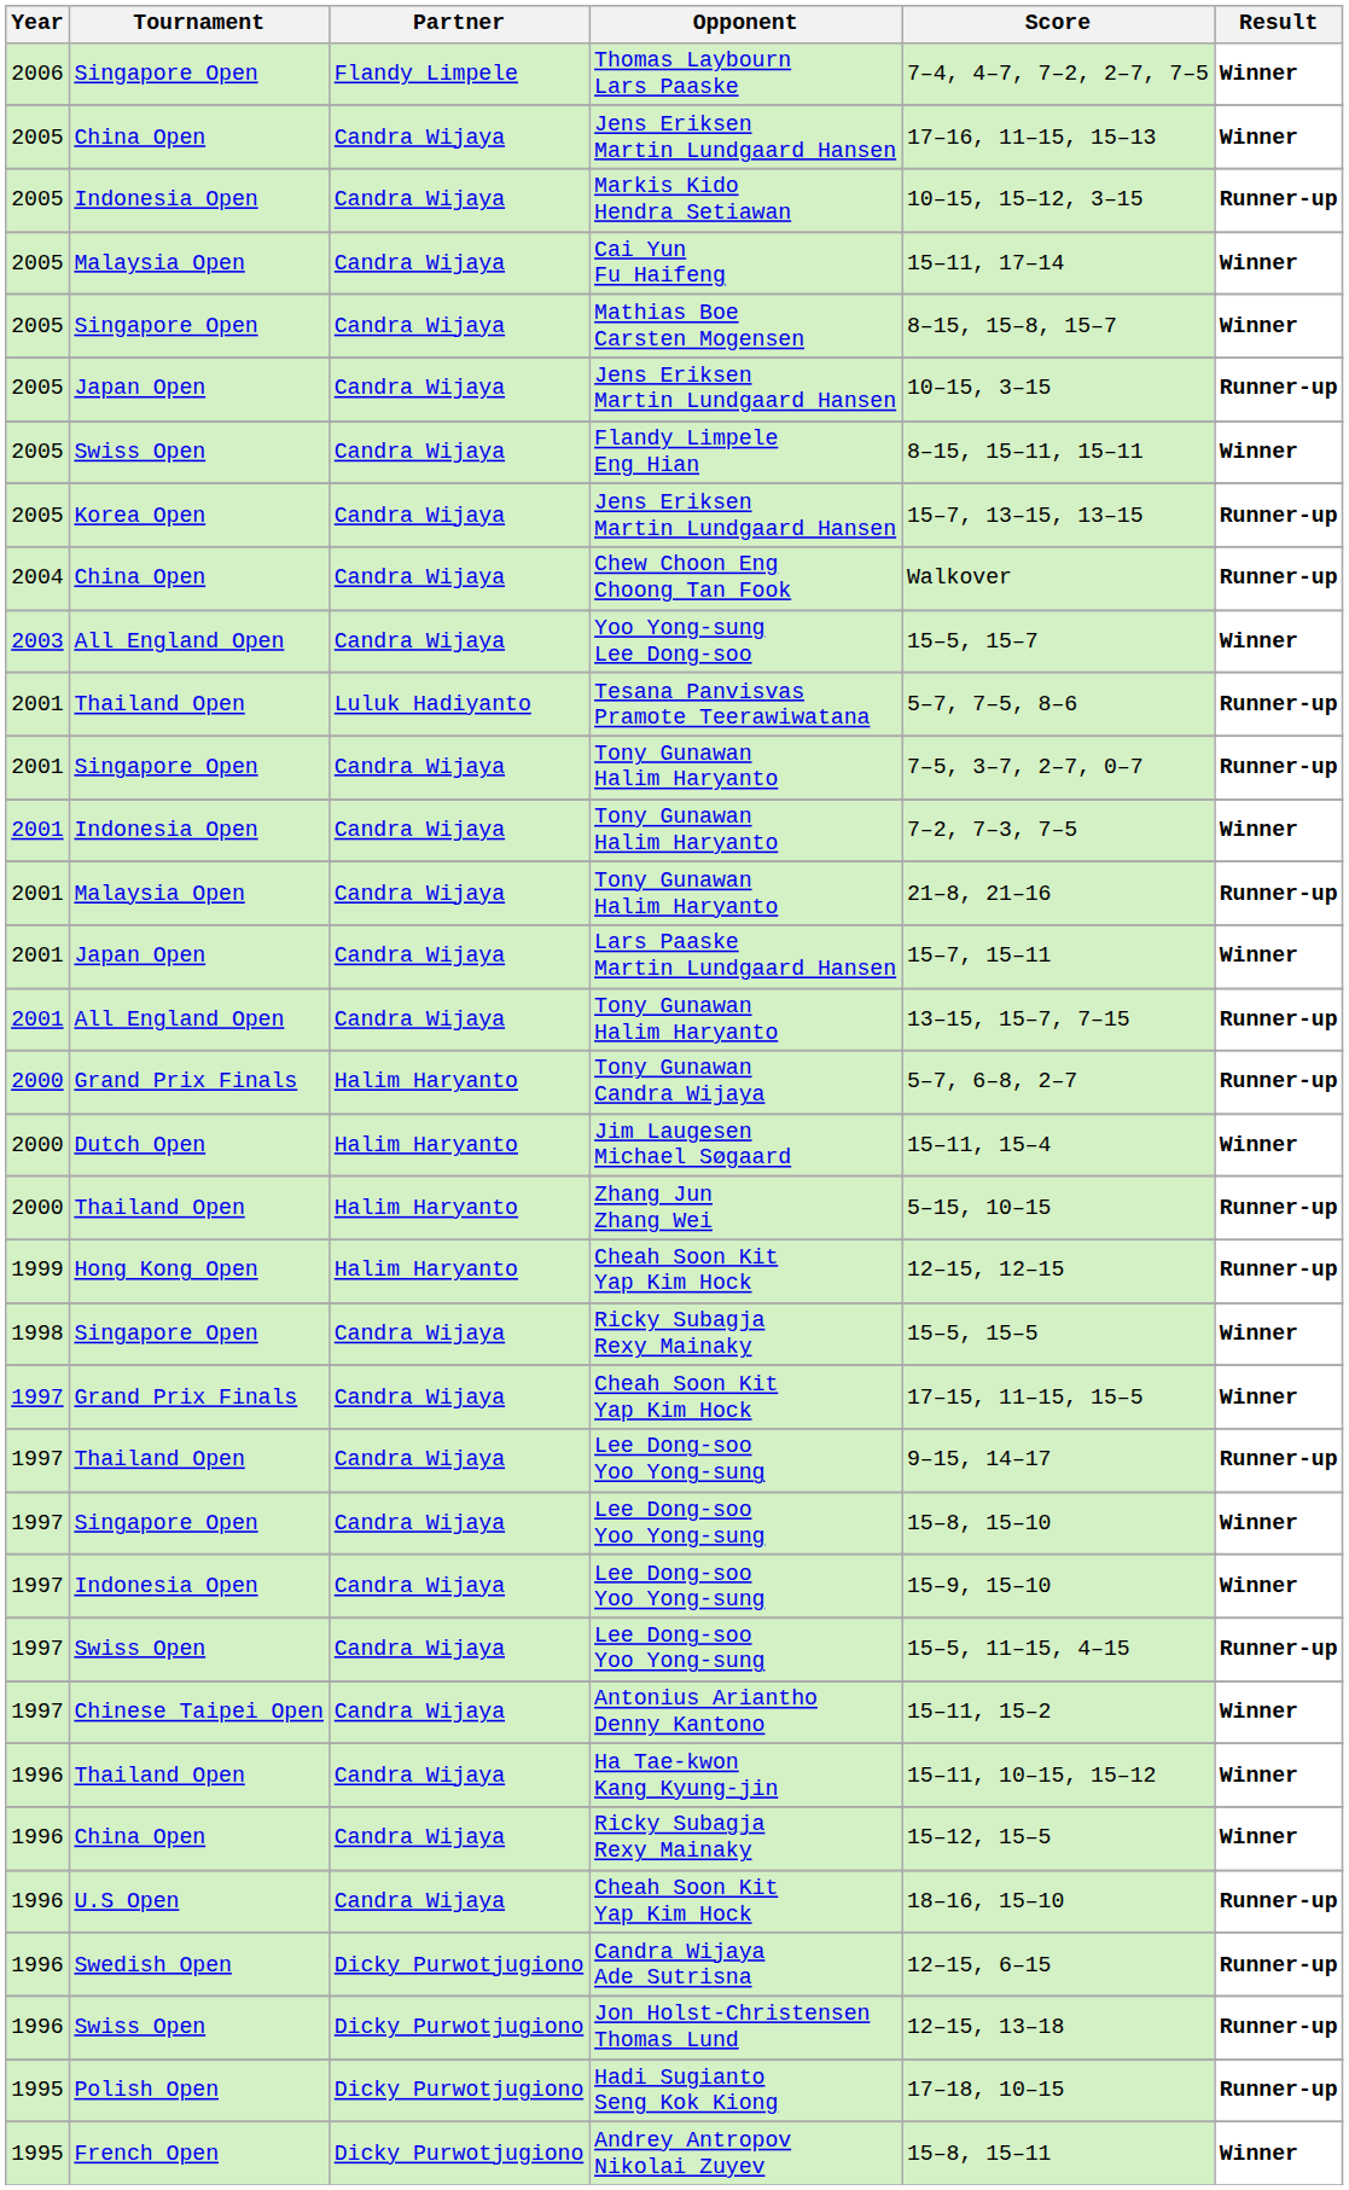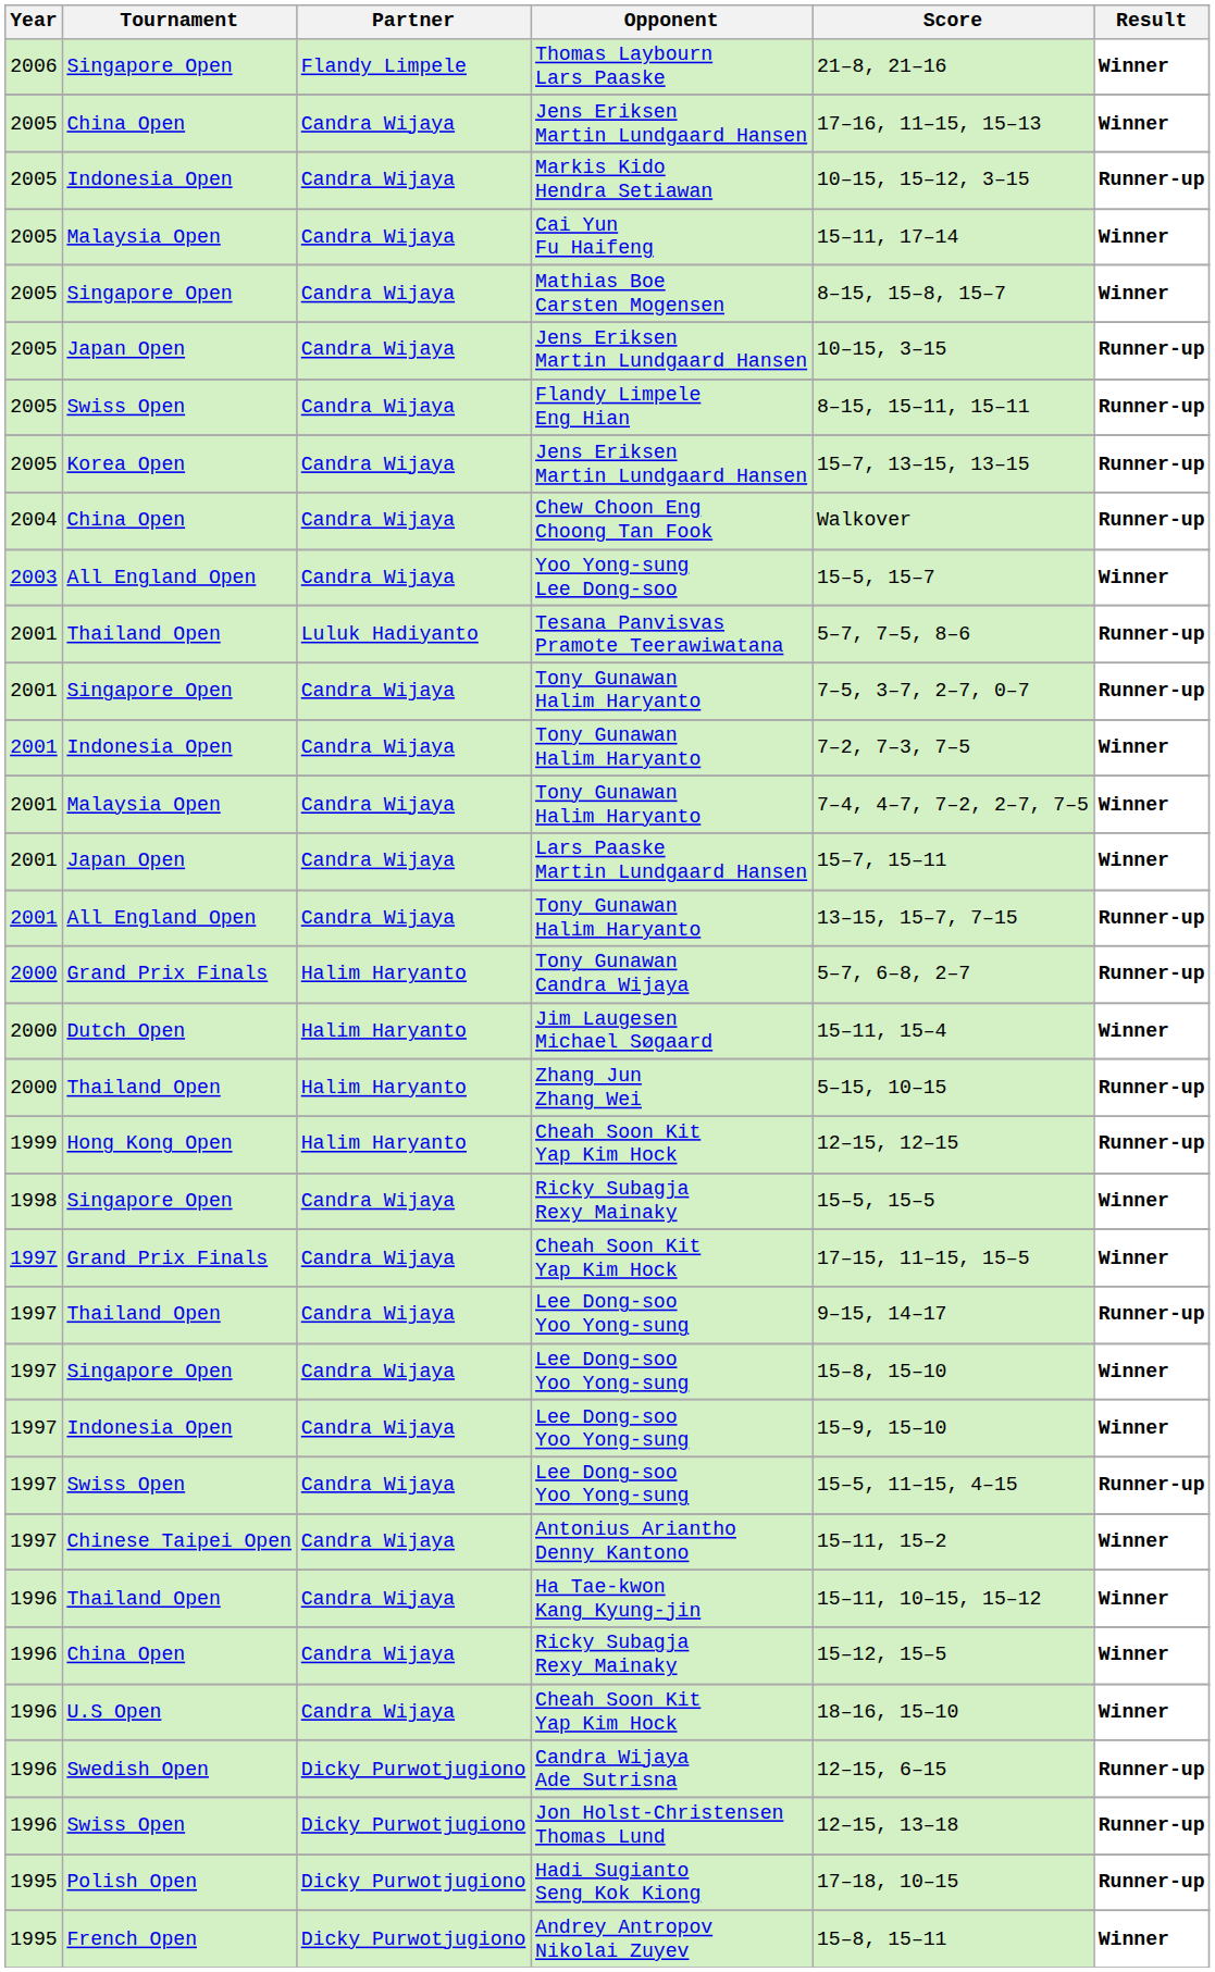 <table class="sortable wikitable" style="font-size: 90%;">
 <tr>
 <th>Year</th>
 <th>Tournament</th>
 <th>Partner</th>
 <th>Opponent</th>
 <th>Score</th>
 <th>Result</th>
 </tr>
 <tr style="background:#D4F1C5">
 <td align="center">2006</td>
 <td align="left"><a href='#'>Singapore Open</a></td>
 <td align="left"> <a href='#'>Flandy Limpele</a></td>
 <td align="left"> <a href='#'>Thomas Laybourn</a> <br>  <a href='#'>Lars Paaske</a></td>
-<td align="left">7–4, 4–7, 7–2, 2–7, 7–5</td>
+<td align="left">21–8, 21–16</td>
 <td style="text-align:left; background:white"> <strong>Winner</strong></td>
 </tr>
 <tr>
 </tr>
 <tr style="background:#D4F1C5">
 <td align="center">2005</td>
 <td align="left"><a href='#'>China Open</a></td>
 <td align="left"> <a href='#'>Candra Wijaya</a></td>
 <td align="left"> <a href='#'>Jens Eriksen</a> <br>  <a href='#'>Martin Lundgaard Hansen</a></td>
 <td align="left">17–16, 11–15, 15–13</td>
 <td style="text-align:left; background:white"> <strong>Winner</strong></td>
 </tr>
 <tr>
 </tr>
 <tr style="background:#D4F1C5">
 <td align="center">2005</td>
 <td align="left"><a href='#'>Indonesia Open</a></td>
 <td align="left"> <a href='#'>Candra Wijaya</a></td>
 <td align="left"> <a href='#'>Markis Kido</a> <br>  <a href='#'>Hendra Setiawan</a></td>
 <td align="left">10–15, 15–12, 3–15</td>
 <td style="text-align:left; background:white"> <strong>Runner-up</strong></td>
 </tr>
 <tr>
 </tr>
 <tr style="background:#D4F1C5">
 <td align="center">2005</td>
 <td align="left"><a href='#'>Malaysia Open</a></td>
 <td align="left"> <a href='#'>Candra Wijaya</a></td>
 <td align="left"> <a href='#'>Cai Yun</a> <br>  <a href='#'>Fu Haifeng</a></td>
 <td align="left">15–11, 17–14</td>
 <td style="text-align:left; background:white"> <strong>Winner</strong></td>
 </tr>
 <tr>
 </tr>
 <tr style="background:#D4F1C5">
 <td align="center">2005</td>
 <td align="left"><a href='#'>Singapore Open</a></td>
 <td align="left"> <a href='#'>Candra Wijaya</a></td>
 <td align="left"> <a href='#'>Mathias Boe</a> <br>  <a href='#'>Carsten Mogensen</a></td>
 <td align="left">8–15, 15–8, 15–7</td>
 <td style="text-align:left; background:white"> <strong>Winner</strong></td>
 </tr>
 <tr>
 </tr>
 <tr style="background:#D4F1C5">
 <td align="center">2005</td>
 <td align="left"><a href='#'>Japan Open</a></td>
 <td align="left"> <a href='#'>Candra Wijaya</a></td>
 <td align="left"> <a href='#'>Jens Eriksen</a> <br>  <a href='#'>Martin Lundgaard Hansen</a></td>
 <td align="left">10–15, 3–15</td>
 <td style="text-align:left; background:white"> <strong>Runner-up</strong></td>
 </tr>
 <tr>
 </tr>
 <tr style="background:#D4F1C5">
 <td align="center">2005</td>
 <td align="left"><a href='#'>Swiss Open</a></td>
 <td align="left"> <a href='#'>Candra Wijaya</a></td>
 <td align="left"> <a href='#'>Flandy Limpele</a> <br>  <a href='#'>Eng Hian</a></td>
 <td align="left">8–15, 15–11, 15–11</td>
-<td style="text-align:left; background:white"> <strong>Winner</strong></td>
+<td style="text-align:left; background:white"> <strong>Runner-up</strong></td>
 </tr>
 <tr>
 </tr>
 <tr style="background:#D4F1C5">
 <td align="center">2005</td>
 <td align="left"><a href='#'>Korea Open</a></td>
 <td align="left"> <a href='#'>Candra Wijaya</a></td>
 <td align="left"> <a href='#'>Jens Eriksen</a> <br>  <a href='#'>Martin Lundgaard Hansen</a></td>
 <td align="left">15–7, 13–15, 13–15</td>
 <td style="text-align:left; background:white"> <strong>Runner-up</strong></td>
 </tr>
 <tr>
 </tr>
 <tr style="background:#D4F1C5">
 <td align="center">2004</td>
 <td align="left"><a href='#'>China Open</a></td>
 <td align="left"> <a href='#'>Candra Wijaya</a></td>
 <td align="left"> <a href='#'>Chew Choon Eng</a> <br>  <a href='#'>Choong Tan Fook</a></td>
 <td align="left">Walkover</td>
 <td style="text-align:left; background:white"> <strong>Runner-up</strong></td>
 </tr>
 <tr>
 </tr>
 <tr style="background:#D4F1C5">
 <td align="center"><a href='#'>2003</a></td>
 <td align="left"><a href='#'>All England Open</a></td>
 <td align="left"> <a href='#'>Candra Wijaya</a></td>
 <td align="left"> <a href='#'>Yoo Yong-sung</a> <br>  <a href='#'>Lee Dong-soo</a></td>
 <td align="left">15–5, 15–7</td>
 <td style="text-align:left; background:white"> <strong>Winner</strong></td>
 </tr>
 <tr>
 </tr>
 <tr style="background:#D4F1C5">
 <td align="center">2001</td>
 <td align="left"><a href='#'>Thailand Open</a></td>
 <td align="left"> <a href='#'>Luluk Hadiyanto</a></td>
 <td align="left"> <a href='#'>Tesana Panvisvas</a> <br>  <a href='#'>Pramote Teerawiwatana</a></td>
 <td align="left">5–7, 7–5, 8–6</td>
 <td style="text-align:left; background:white"> <strong>Runner-up</strong></td>
 </tr>
 <tr>
 </tr>
 <tr style="background:#D4F1C5">
 <td align="center">2001</td>
 <td align="left"><a href='#'>Singapore Open</a></td>
 <td align="left"> <a href='#'>Candra Wijaya</a></td>
 <td align="left"> <a href='#'>Tony Gunawan</a> <br>  <a href='#'>Halim Haryanto</a></td>
 <td align="left">7–5, 3–7, 2–7, 0–7</td>
 <td style="text-align:left; background:white"> <strong>Runner-up</strong></td>
 </tr>
 <tr>
 </tr>
 <tr style="background:#D4F1C5">
 <td align="center"><a href='#'>2001</a></td>
 <td align="left"><a href='#'>Indonesia Open</a></td>
 <td align="left"> <a href='#'>Candra Wijaya</a></td>
 <td align="left"> <a href='#'>Tony Gunawan</a> <br>  <a href='#'>Halim Haryanto</a></td>
 <td align="left">7–2, 7–3, 7–5</td>
 <td style="text-align:left; background:white"> <strong>Winner</strong></td>
 </tr>
 <tr>
 </tr>
 <tr style="background:#D4F1C5">
 <td align="center">2001</td>
 <td align="left"><a href='#'>Malaysia Open</a></td>
 <td align="left"> <a href='#'>Candra Wijaya</a></td>
 <td align="left"> <a href='#'>Tony Gunawan</a> <br>  <a href='#'>Halim Haryanto</a></td>
-<td align="left">21–8, 21–16</td>
-<td style="text-align:left; background:white"> <strong>Runner-up</strong></td>
+<td align="left">7–4, 4–7, 7–2, 2–7, 7–5</td>
+<td style="text-align:left; background:white"> <strong>Winner</strong></td>
 </tr>
 <tr>
 </tr>
 <tr style="background:#D4F1C5">
 <td align="center">2001</td>
 <td align="left"><a href='#'>Japan Open</a></td>
 <td align="left"> <a href='#'>Candra Wijaya</a></td>
 <td align="left"> <a href='#'>Lars Paaske</a> <br>  <a href='#'>Martin Lundgaard Hansen</a></td>
 <td align="left">15–7, 15–11</td>
 <td style="text-align:left; background:white"> <strong>Winner</strong></td>
 </tr>
 <tr>
 </tr>
 <tr style="background:#D4F1C5">
 <td align="center"><a href='#'>2001</a></td>
 <td align="left"><a href='#'>All England Open</a></td>
 <td align="left"> <a href='#'>Candra Wijaya</a></td>
 <td align="left"> <a href='#'>Tony Gunawan</a> <br>  <a href='#'>Halim Haryanto</a></td>
 <td align="left">13–15, 15–7, 7–15</td>
 <td style="text-align:left; background:white"> <strong>Runner-up</strong></td>
 </tr>
 <tr>
 </tr>
 <tr style="background:#D4F1C5">
 <td align="center"><a href='#'>2000</a></td>
 <td align="left"><a href='#'>Grand Prix Finals</a></td>
 <td align="left"> <a href='#'>Halim Haryanto</a></td>
 <td align="left"> <a href='#'>Tony Gunawan</a> <br>  <a href='#'>Candra Wijaya</a></td>
 <td align="left">5–7, 6–8, 2–7</td>
 <td style="text-align:left; background:white"> <strong>Runner-up</strong></td>
 </tr>
 <tr>
 </tr>
 <tr style="background:#D4F1C5">
 <td align="center">2000</td>
 <td align="left"><a href='#'>Dutch Open</a></td>
 <td align="left"> <a href='#'>Halim Haryanto</a></td>
 <td align="left"> <a href='#'>Jim Laugesen</a> <br>  <a href='#'>Michael Søgaard</a></td>
 <td align="left">15–11, 15–4</td>
 <td style="text-align:left; background:white"> <strong>Winner</strong></td>
 </tr>
 <tr>
 </tr>
 <tr style="background:#D4F1C5">
 <td align="center">2000</td>
 <td align="left"><a href='#'>Thailand Open</a></td>
 <td align="left"> <a href='#'>Halim Haryanto</a></td>
 <td align="left"> <a href='#'>Zhang Jun</a> <br>  <a href='#'>Zhang Wei</a></td>
 <td align="left">5–15, 10–15</td>
 <td style="text-align:left; background:white"> <strong>Runner-up</strong></td>
 </tr>
 <tr>
 </tr>
 <tr style="background:#D4F1C5">
 <td align="center">1999</td>
 <td align="left"><a href='#'>Hong Kong Open</a></td>
 <td align="left"> <a href='#'>Halim Haryanto</a></td>
 <td align="left"> <a href='#'>Cheah Soon Kit</a> <br>  <a href='#'>Yap Kim Hock</a></td>
 <td align="left">12–15, 12–15</td>
 <td style="text-align:left; background:white"> <strong>Runner-up</strong></td>
 </tr>
 <tr>
 </tr>
 <tr style="background:#D4F1C5">
 <td align="center">1998</td>
 <td align="left"><a href='#'>Singapore Open</a></td>
 <td align="left"> <a href='#'>Candra Wijaya</a></td>
 <td align="left"> <a href='#'>Ricky Subagja</a> <br>  <a href='#'>Rexy Mainaky</a></td>
 <td align="left">15–5, 15–5</td>
 <td style="text-align:left; background:white"> <strong>Winner</strong></td>
 </tr>
 <tr>
 </tr>
 <tr style="background:#D4F1C5">
 <td align="center"><a href='#'>1997</a></td>
 <td align="left"><a href='#'>Grand Prix Finals</a></td>
 <td align="left"> <a href='#'>Candra Wijaya</a></td>
 <td align="left"> <a href='#'>Cheah Soon Kit</a> <br>  <a href='#'>Yap Kim Hock</a></td>
 <td align="left">17–15, 11–15, 15–5</td>
 <td style="text-align:left; background:white"> <strong>Winner</strong></td>
 </tr>
 <tr>
 </tr>
 <tr style="background:#D4F1C5">
 <td align="center">1997</td>
 <td align="left"><a href='#'>Thailand Open</a></td>
 <td align="left"> <a href='#'>Candra Wijaya</a></td>
 <td align="left"> <a href='#'>Lee Dong-soo</a> <br>  <a href='#'>Yoo Yong-sung</a></td>
 <td align="left">9–15, 14–17</td>
 <td style="text-align:left; background:white"> <strong>Runner-up</strong></td>
 </tr>
 <tr>
 </tr>
 <tr style="background:#D4F1C5">
 <td align="center">1997</td>
 <td align="left"><a href='#'>Singapore Open</a></td>
 <td align="left"> <a href='#'>Candra Wijaya</a></td>
 <td align="left"> <a href='#'>Lee Dong-soo</a> <br>  <a href='#'>Yoo Yong-sung</a></td>
 <td align="left">15–8, 15–10</td>
 <td style="text-align:left; background:white"> <strong>Winner</strong></td>
 </tr>
 <tr>
 </tr>
 <tr style="background:#D4F1C5">
 <td align="center">1997</td>
 <td align="left"><a href='#'>Indonesia Open</a></td>
 <td align="left"> <a href='#'>Candra Wijaya</a></td>
 <td align="left"> <a href='#'>Lee Dong-soo</a> <br>  <a href='#'>Yoo Yong-sung</a></td>
 <td align="left">15–9, 15–10</td>
 <td style="text-align:left; background:white"> <strong>Winner</strong></td>
 </tr>
 <tr>
 </tr>
 <tr style="background:#D4F1C5">
 <td align="center">1997</td>
 <td align="left"><a href='#'>Swiss Open</a></td>
 <td align="left"> <a href='#'>Candra Wijaya</a></td>
 <td align="left"> <a href='#'>Lee Dong-soo</a> <br>  <a href='#'>Yoo Yong-sung</a></td>
 <td align="left">15–5, 11–15, 4–15</td>
 <td style="text-align:left; background:white"> <strong>Runner-up</strong></td>
 </tr>
 <tr>
 </tr>
 <tr style="background:#D4F1C5">
 <td align="center">1997</td>
 <td align="left"><a href='#'>Chinese Taipei Open</a></td>
 <td align="left"> <a href='#'>Candra Wijaya</a></td>
 <td align="left"> <a href='#'>Antonius Ariantho</a> <br>  <a href='#'>Denny Kantono</a></td>
 <td align="left">15–11, 15–2</td>
 <td style="text-align:left; background:white"> <strong>Winner</strong></td>
 </tr>
 <tr>
 </tr>
 <tr style="background:#D4F1C5">
 <td align="center">1996</td>
 <td align="left"><a href='#'>Thailand Open</a></td>
 <td align="left"> <a href='#'>Candra Wijaya</a></td>
 <td align="left"> <a href='#'>Ha Tae-kwon</a> <br>  <a href='#'>Kang Kyung-jin</a></td>
 <td align="left">15–11, 10–15, 15–12</td>
 <td style="text-align:left; background:white"> <strong>Winner</strong></td>
 </tr>
 <tr>
 </tr>
 <tr style="background:#D4F1C5">
 <td align="center">1996</td>
 <td align="left"><a href='#'>China Open</a></td>
 <td align="left"> <a href='#'>Candra Wijaya</a></td>
 <td align="left"> <a href='#'>Ricky Subagja</a> <br>  <a href='#'>Rexy Mainaky</a></td>
 <td align="left">15–12, 15–5</td>
 <td style="text-align:left; background:white"> <strong>Winner</strong></td>
 </tr>
 <tr>
 </tr>
 <tr style="background:#D4F1C5">
 <td align="center">1996</td>
 <td align="left"><a href='#'>U.S Open</a></td>
 <td align="left"> <a href='#'>Candra Wijaya</a></td>
 <td align="left"> <a href='#'>Cheah Soon Kit</a> <br>  <a href='#'>Yap Kim Hock</a></td>
 <td align="left">18–16, 15–10</td>
-<td style="text-align:left; background:white"> <strong>Runner-up</strong></td>
+<td style="text-align:left; background:white"> <strong>Winner</strong></td>
 </tr>
 <tr>
 </tr>
 <tr style="background:#D4F1C5">
 <td align="center">1996</td>
 <td align="left"><a href='#'>Swedish Open</a></td>
 <td align="left"> <a href='#'>Dicky Purwotjugiono</a></td>
 <td align="left"> <a href='#'>Candra Wijaya</a> <br>  <a href='#'>Ade Sutrisna</a></td>
 <td align="left">12–15, 6–15</td>
 <td style="text-align:left; background:white"> <strong>Runner-up</strong></td>
 </tr>
 <tr>
 </tr>
 <tr style="background:#D4F1C5">
 <td align="center">1996</td>
 <td align="left"><a href='#'>Swiss Open</a></td>
 <td align="left"> <a href='#'>Dicky Purwotjugiono</a></td>
 <td align="left"> <a href='#'>Jon Holst-Christensen</a> <br>  <a href='#'>Thomas Lund</a></td>
 <td align="left">12–15, 13–18</td>
 <td style="text-align:left; background:white"> <strong>Runner-up</strong></td>
 </tr>
 <tr>
 </tr>
 <tr style="background:#D4F1C5">
 <td align="center">1995</td>
 <td align="left"><a href='#'>Polish Open</a></td>
 <td align="left"> <a href='#'>Dicky Purwotjugiono</a></td>
 <td align="left"> <a href='#'>Hadi Sugianto</a> <br>  <a href='#'>Seng Kok Kiong</a></td>
 <td align="left">17–18, 10–15</td>
 <td style="text-align:left; background:white"> <strong>Runner-up</strong></td>
 </tr>
 <tr>
 </tr>
 <tr style="background:#D4F1C5">
 <td align="center">1995</td>
 <td align="left"><a href='#'>French Open</a></td>
 <td align="left"> <a href='#'>Dicky Purwotjugiono</a></td>
 <td align="left"> <a href='#'>Andrey Antropov</a> <br>  <a href='#'>Nikolai Zuyev</a></td>
 <td align="left">15–8, 15–11</td>
 <td style="text-align:left; background:white"> <strong>Winner</strong></td>
 </tr>
 </table>
